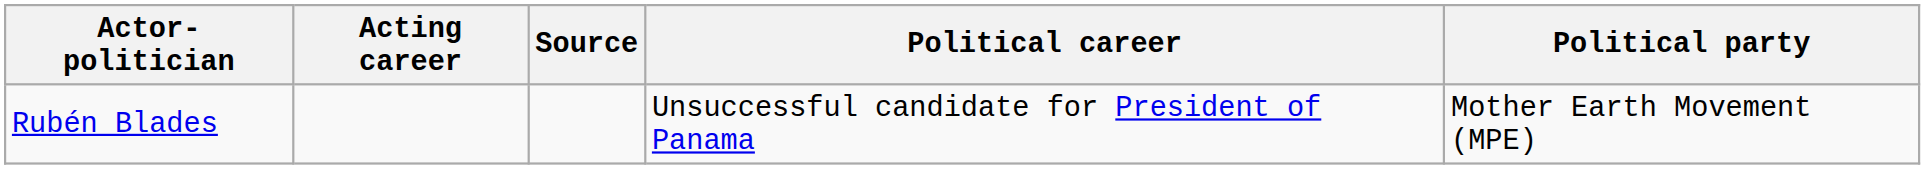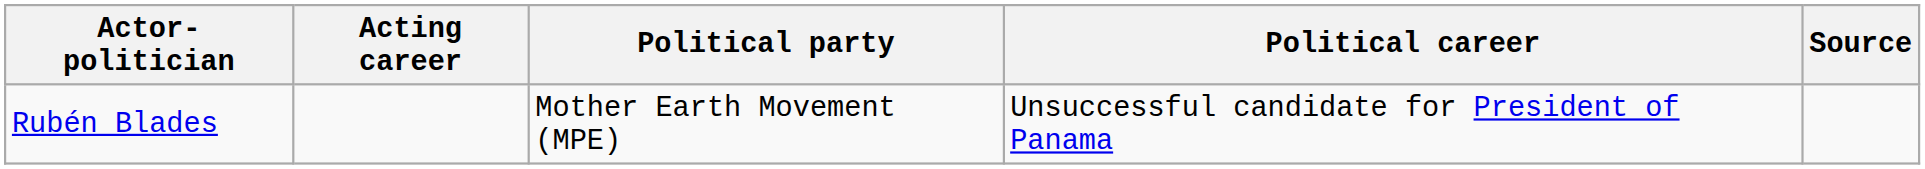 <table class="wikitable sortable">
 <tr>
 <th>Actor-politician</th>
 <th>Acting career</th>
+<th>Political party</th>
+<th>Political career</th>
 <th>Source</th>
-<th>Political career</th>
-<th>Political party</th>
 </tr>
 <tr>
 <td><a href='#'>Rubén Blades</a></td>
 <td></td>
+<td>Mother Earth Movement (MPE)</td>
+<td>Unsuccessful candidate for <a href='#'>President of Panama</a></td>
 <td></td>
-<td>Unsuccessful candidate for <a href='#'>President of Panama</a></td>
-<td>Mother Earth Movement (MPE)</td>
 </tr>
 </table>
